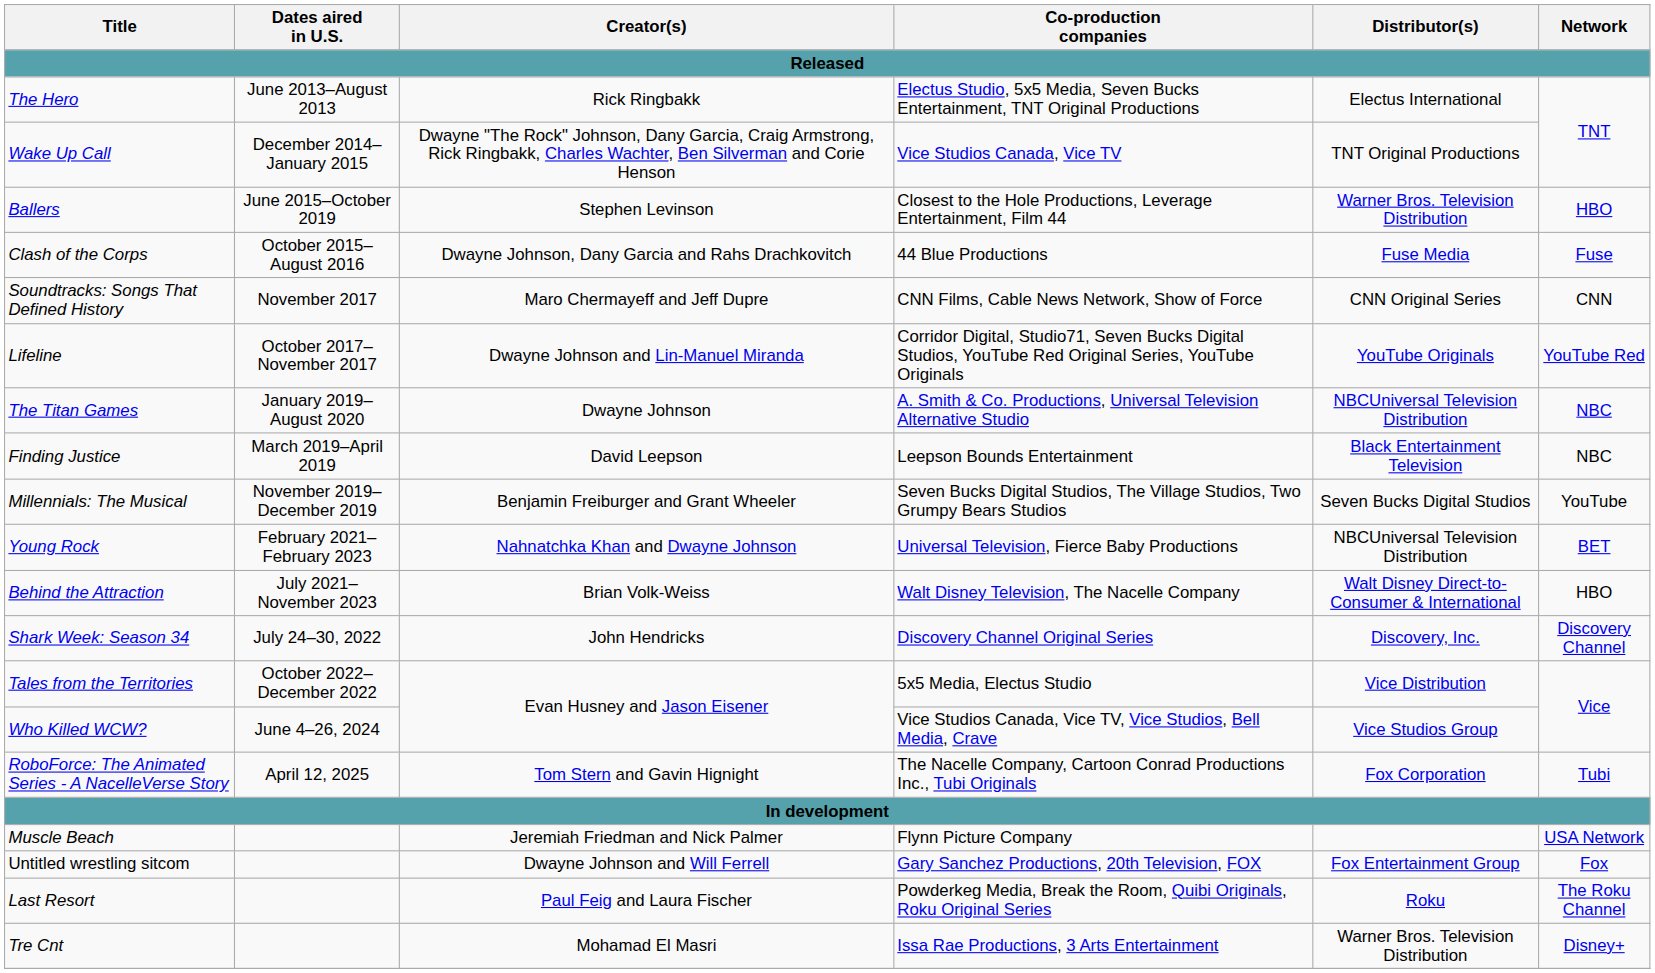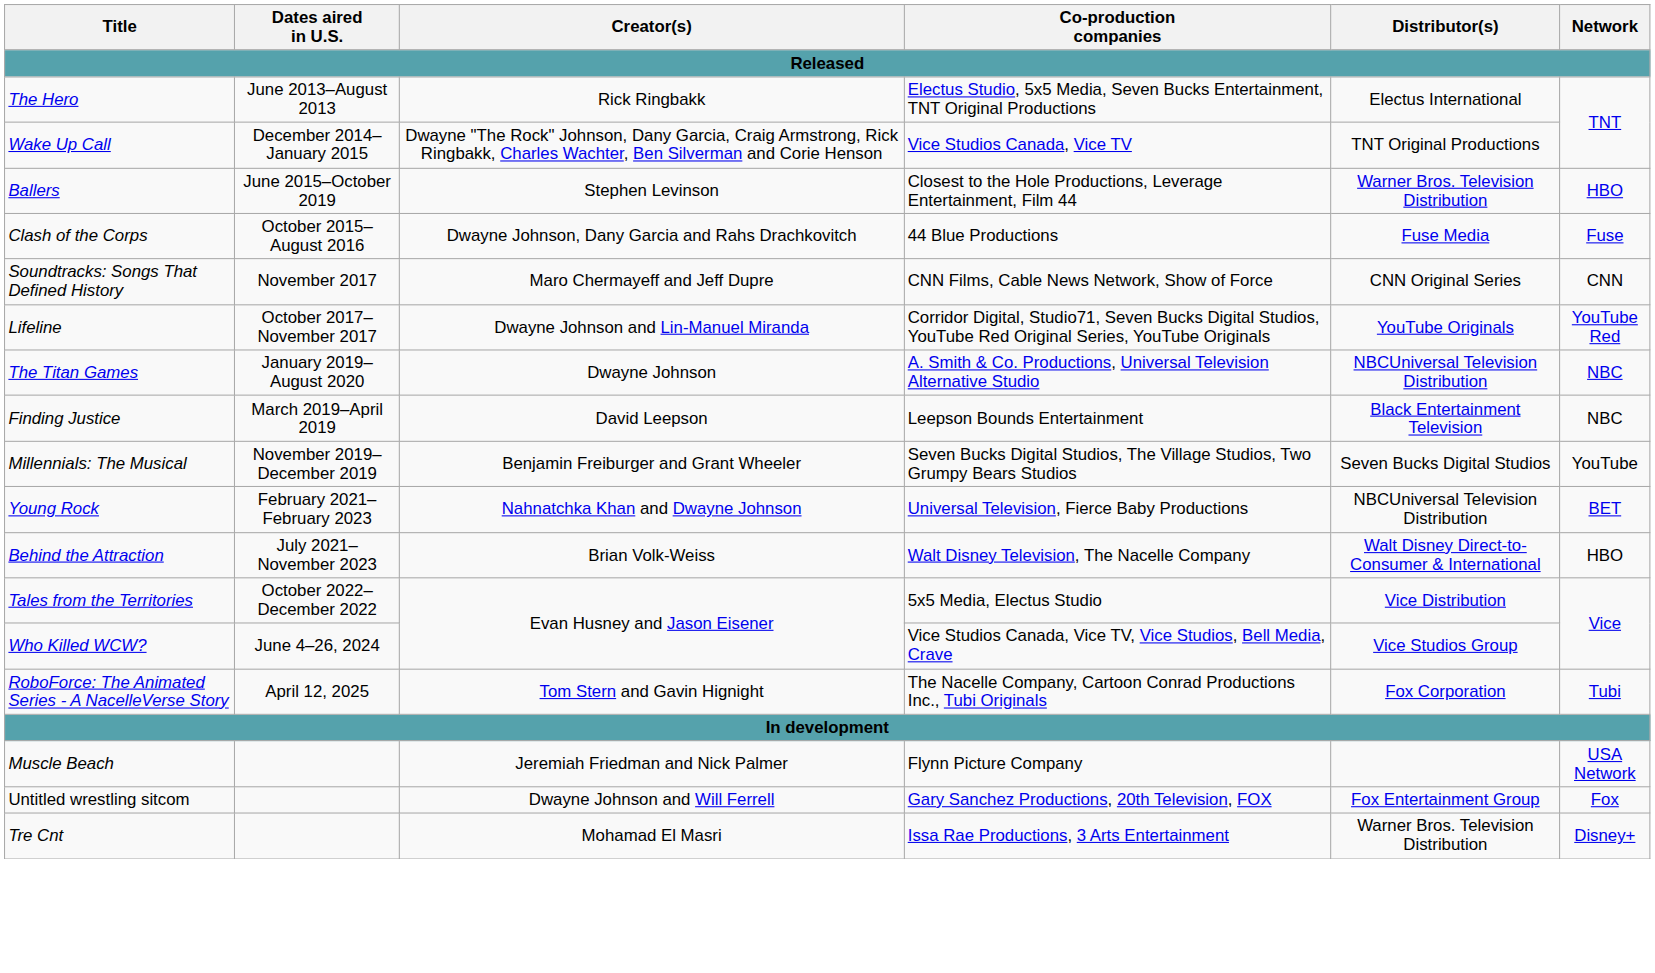 <table class="wikitable" style="text-align:center; width:99%;">
 <tr>
 <th style="width:14%;">Title</th>
 <th style="width:10%;">Dates aired <br>in U.S.</th>
 <th>Creator(s)</th>
 <th>Co-production <br>companies</th>
 <th>Distributor(s)</th>
 <th>Network</th>
 </tr>
 <tr>
 <th colspan="6" style="width:12px; background:#55A2AC;">Released</th>
 </tr>
 <tr>
 <td style="text-align:left;"><em><a href='#'>The Hero</a></em></td>
 <td>June 2013–August 2013</td>
 <td>Rick Ringbakk</td>
 <td style="text-align:left;"><a href='#'>Electus Studio</a>, 5x5 Media, Seven Bucks Entertainment, TNT Original Productions</td>
 <td>Electus International</td>
 <td rowspan="2"><a href='#'>TNT</a></td>
 </tr>
 <tr>
 <td style="text-align:left;"><em><a href='#'>Wake Up Call</a></em></td>
 <td>December 2014–January 2015</td>
 <td>Dwayne "The Rock" Johnson, Dany Garcia, Craig Armstrong, Rick Ringbakk, <a href='#'>Charles Wachter</a>, <a href='#'>Ben Silverman</a> and Corie Henson</td>
 <td style="text-align:left;"><a href='#'>Vice Studios Canada</a>, <a href='#'>Vice TV</a></td>
 <td>TNT Original Productions</td>
 </tr>
 <tr>
 <td style="text-align:left;"><em><a href='#'>Ballers</a></em></td>
 <td>June 2015–October 2019</td>
 <td>Stephen Levinson</td>
 <td style="text-align:left;">Closest to the Hole Productions, Leverage Entertainment, Film 44</td>
 <td><a href='#'>Warner Bros. Television Distribution</a></td>
 <td><a href='#'>HBO</a></td>
 </tr>
 <tr>
 <td style="text-align:left;"><em>Clash of the Corps</em></td>
 <td>October 2015–August 2016</td>
 <td>Dwayne Johnson, Dany Garcia and Rahs Drachkovitch</td>
 <td style="text-align:left;">44 Blue Productions</td>
 <td><a href='#'>Fuse Media</a></td>
 <td><a href='#'>Fuse</a></td>
 </tr>
 <tr>
 <td style="text-align:left;"><em>Soundtracks: Songs That Defined History</em></td>
 <td>November 2017</td>
 <td>Maro Chermayeff and Jeff Dupre</td>
 <td style="text-align:left;">CNN Films, Cable News Network, Show of Force</td>
 <td>CNN Original Series</td>
 <td>CNN</td>
 </tr>
 <tr>
 <td style="text-align:left;"><em>Lifeline</em></td>
 <td>October 2017–November 2017</td>
 <td>Dwayne Johnson and <a href='#'>Lin-Manuel Miranda</a></td>
 <td style="text-align:left;">Corridor Digital, Studio71, Seven Bucks Digital Studios, YouTube Red Original Series, YouTube Originals</td>
 <td><a href='#'>YouTube Originals</a></td>
 <td><a href='#'>YouTube Red</a></td>
 </tr>
 <tr>
 <td style="text-align:left;"><em><a href='#'>The Titan Games</a></em></td>
 <td>January 2019–August 2020</td>
 <td>Dwayne Johnson</td>
 <td style="text-align:left;"><a href='#'>A. Smith & Co. Productions</a>, <a href='#'>Universal Television Alternative Studio</a></td>
 <td><a href='#'>NBCUniversal Television Distribution</a></td>
 <td><a href='#'>NBC</a></td>
 </tr>
 <tr>
 <td style="text-align:left;"><em>Finding Justice</em></td>
 <td>March 2019–April 2019</td>
 <td>David Leepson</td>
 <td style="text-align:left;">Leepson Bounds Entertainment</td>
 <td><a href='#'>Black Entertainment Television</a></td>
 <td>NBC</td>
 </tr>
 <tr>
 <td style="text-align:left;"><em>Millennials: The Musical</em></td>
 <td>November 2019–December 2019</td>
 <td>Benjamin Freiburger and Grant Wheeler</td>
 <td style="text-align:left;">Seven Bucks Digital Studios, The Village Studios, Two Grumpy Bears Studios</td>
 <td>Seven Bucks Digital Studios</td>
 <td>YouTube</td>
 </tr>
 <tr>
 <td style="text-align:left;"><em><a href='#'>Young Rock</a></em></td>
 <td>February 2021–February 2023</td>
 <td><a href='#'>Nahnatchka Khan</a> and <a href='#'>Dwayne Johnson</a></td>
 <td style="text-align:left;"><a href='#'>Universal Television</a>, Fierce Baby Productions</td>
 <td>NBCUniversal Television Distribution</td>
 <td><a href='#'>BET</a></td>
 </tr>
 <tr>
 <td style="text-align:left;"><em><a href='#'>Behind the Attraction</a></em></td>
 <td>July 2021–November 2023</td>
 <td>Brian Volk-Weiss</td>
 <td style="text-align:left;"><a href='#'>Walt Disney Television</a>, The Nacelle Company</td>
 <td><a href='#'>Walt Disney Direct-to-Consumer & International</a></td>
 <td>HBO</td>
 </tr>
 <tr>
-<td style="text-align:left;"><em><a href='#'>Shark Week: Season 34</a></em></td>
-<td>July 24–30, 2022</td>
-<td>John Hendricks</td>
-<td style="text-align:left;"><a href='#'>Discovery Channel Original Series</a></td>
-<td><a href='#'>Discovery, Inc.</a></td>
-<td><a href='#'>Discovery Channel</a></td>
-</tr>
-<tr>
 <td style="text-align:left;"><em><a href='#'>Tales from the Territories</a></em></td>
 <td>October 2022–December 2022</td>
 <td rowspan="2">Evan Husney and <a href='#'>Jason Eisener</a></td>
 <td style="text-align:left;">5x5 Media, Electus Studio</td>
 <td><a href='#'>Vice Distribution</a></td>
 <td rowspan="2"><a href='#'>Vice</a></td>
 </tr>
 <tr>
 <td style="text-align:left;"><em><a href='#'>Who Killed WCW?</a></em></td>
 <td>June 4–26, 2024</td>
 <td style="text-align:left;">Vice Studios Canada, Vice TV, <a href='#'>Vice Studios</a>, <a href='#'>Bell Media</a>, <a href='#'>Crave</a></td>
 <td><a href='#'>Vice Studios Group</a></td>
 </tr>
 <tr>
 <td style="text-align:left;"><em><a href='#'>RoboForce: The Animated Series - A NacelleVerse Story</a></em></td>
 <td>April 12, 2025</td>
 <td><a href='#'>Tom Stern</a> and Gavin Hignight</td>
 <td style="text-align:left;">The Nacelle Company, Cartoon Conrad Productions Inc., <a href='#'>Tubi Originals</a></td>
 <td><a href='#'>Fox Corporation</a></td>
 <td><a href='#'>Tubi</a></td>
 </tr>
 <tr>
 <th colspan="6" style="width:12px; background:#55A2AC;">In development</th>
 </tr>
 <tr>
 <td style="text-align:left;"><em>Muscle Beach</em></td>
 <td></td>
 <td>Jeremiah Friedman and Nick Palmer</td>
 <td style="text-align:left;">Flynn Picture Company</td>
 <td></td>
 <td><a href='#'>USA Network</a></td>
 </tr>
 <tr>
 <td style="text-align:left;">Untitled wrestling sitcom</td>
 <td></td>
 <td>Dwayne Johnson and <a href='#'>Will Ferrell</a></td>
 <td style="text-align:left;"><a href='#'>Gary Sanchez Productions</a>, <a href='#'>20th Television</a>, <a href='#'>FOX</a></td>
 <td><a href='#'>Fox Entertainment Group</a></td>
 <td><a href='#'>Fox</a></td>
 </tr>
 <tr>
-<td style="text-align:left;"><em>Last Resort</em></td>
-<td></td>
-<td><a href='#'>Paul Feig</a> and Laura Fischer</td>
-<td style="text-align:left;">Powderkeg Media, Break the Room, <a href='#'>Quibi Originals</a>, <a href='#'>Roku Original Series</a></td>
-<td><a href='#'>Roku</a></td>
-<td><a href='#'>The Roku Channel</a></td>
-</tr>
-<tr>
 <td style="text-align:left;"><em>Tre Cnt</em></td>
 <td></td>
 <td>Mohamad El Masri</td>
 <td style="text-align:left;"><a href='#'>Issa Rae Productions</a>, <a href='#'>3 Arts Entertainment</a></td>
 <td>Warner Bros. Television Distribution</td>
 <td><a href='#'>Disney+</a></td>
 </tr>
 <tr>
 </tr>
 </table>
